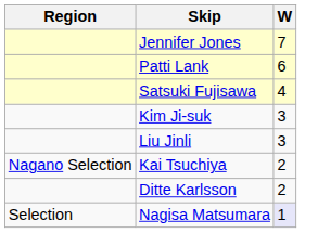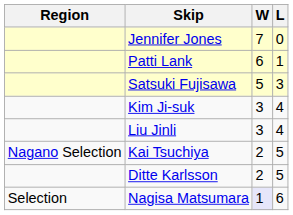 <table class="wikitable">
 <tr>
 <th>Region</th>
 <th>Skip</th>
 <th>W</th>
+<th>L</th>
 </tr>
 <tr bgcolor="ffffcc">
 <td></td>
 <td><a href='#'>Jennifer Jones</a></td>
 <td>7</td>
+<td>0</td>
 </tr>
 <tr bgcolor="ffffcc">
 <td></td>
 <td><a href='#'>Patti Lank</a></td>
 <td>6</td>
+<td>1</td>
 </tr>
 <tr bgcolor="ffffcc">
 <td></td>
 <td><a href='#'>Satsuki Fujisawa</a></td>
-<td>4</td>
+<td>5</td>
+<td>3</td>
 </tr>
 <tr>
 <td></td>
 <td><a href='#'>Kim Ji-suk</a></td>
 <td>3</td>
+<td>4</td>
 </tr>
 <tr>
 <td></td>
 <td><a href='#'>Liu Jinli</a></td>
 <td>3</td>
+<td>4</td>
 </tr>
 <tr>
 <td> <a href='#'>Nagano</a> Selection</td>
 <td><a href='#'>Kai Tsuchiya</a></td>
 <td>2</td>
+<td>5</td>
 </tr>
 <tr>
 <td></td>
 <td><a href='#'>Ditte Karlsson</a></td>
 <td>2</td>
+<td>5</td>
 </tr>
 <tr>
 <td> Selection</td>
 <td><a href='#'>Nagisa Matsumara</a></td>
 <td style="background: lavender;">1</td>
+<td>6</td>
 </tr>
 </table>
